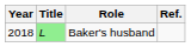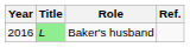 <table class="wikitable">
 <tr>
 <th>Year</th>
 <th>Title</th>
 <th>Role</th>
 <th>Ref.</th>
 </tr>
 <tr>
-<td>2018</td>
+<td>2016</td>
 <td style="background: lightgreen;"><em>L</em></td>
 <td>Baker's husband</td>
 <td></td>
 </tr>
 </table>
